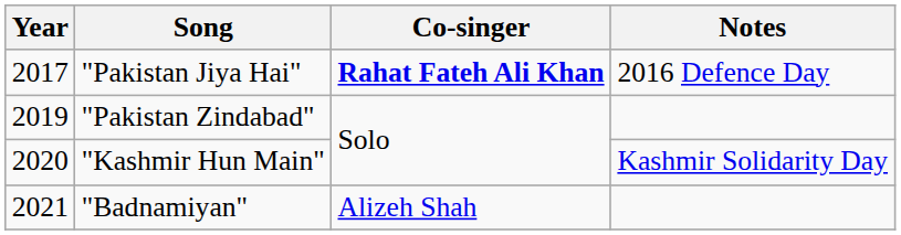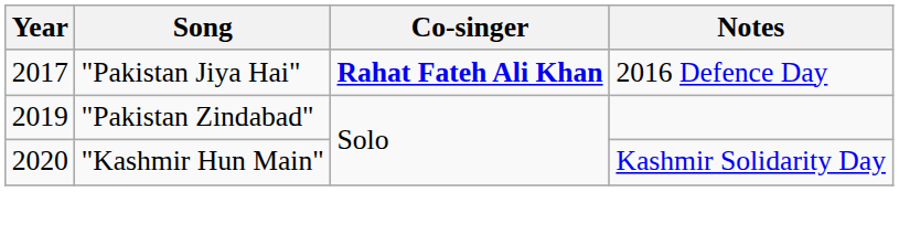 <table class="wikitable">
 <tr>
 <th>Year</th>
 <th>Song</th>
 <th>Co-singer</th>
 <th>Notes</th>
 </tr>
 <tr>
 <td>2017</td>
 <td>"Pakistan Jiya Hai"</td>
 <td><strong><a href='#'>Rahat Fateh Ali Khan</a></strong></td>
 <td>2016 <a href='#'>Defence Day</a></td>
 </tr>
 <tr>
 <td>2019</td>
 <td>"Pakistan Zindabad"</td>
 <td rowspan="2">Solo</td>
 <td></td>
 </tr>
 <tr>
 <td>2020</td>
 <td>"Kashmir Hun Main"</td>
 <td><a href='#'>Kashmir Solidarity Day</a></td>
 </tr>
-<tr>
-<td>2021</td>
-<td>"Badnamiyan"</td>
-<td><a href='#'>Alizeh Shah</a></td>
-<td></td>
-</tr>
 </table>
